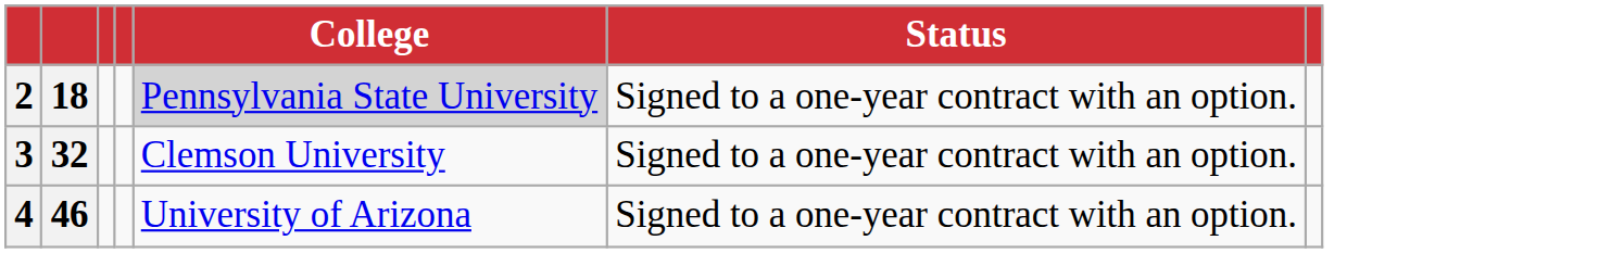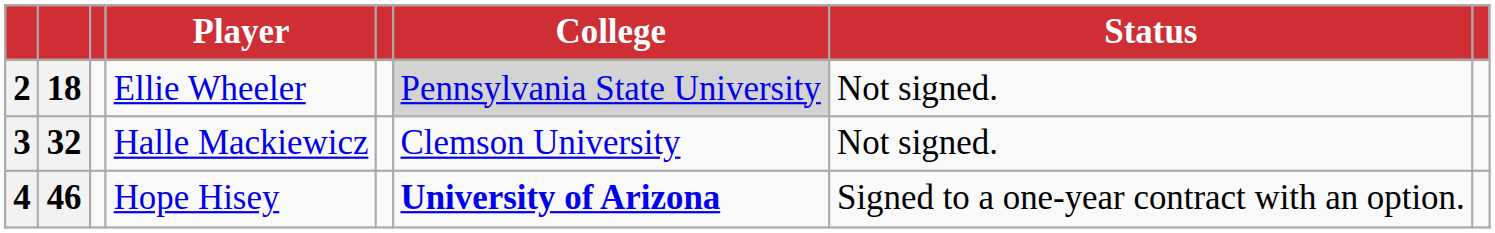 <table class="wikitable sortable">
 <tr>
 <th style="background:#d02e35; color:#fff;"></th>
 <th style="background:#d02e35; color:#fff;"></th>
 <th style="background:#d02e35; color:#fff;"></th>
+<th style="background:#d02e35; color:#fff;">Player</th>
 <th style="background:#d02e35; color:#fff;"></th>
 <th style="background:#d02e35; color:#fff;">College</th>
 <th style="background:#d02e35; color:#fff;">Status</th>
 <th style="background:#d02e35; color:#fff;"></th>
 </tr>
 <tr>
 <th scope="rowgroup">2</th>
 <th scope="row">18</th>
 <td></td>
+<td><a href='#'>Ellie Wheeler</a></td>
 <td></td>
 <td style="background: lightgrey;"><a href='#'>Pennsylvania State University</a></td>
-<td>Signed to a one-year contract with an option.</td>
+<td>Not signed.</td>
 <td></td>
 </tr>
 <tr>
 <th>3</th>
 <th scope="row">32</th>
 <td></td>
+<td><a href='#'>Halle Mackiewicz</a></td>
 <td></td>
 <td><a href='#'>Clemson University</a></td>
-<td>Signed to a one-year contract with an option.</td>
+<td>Not signed.</td>
 <td></td>
 </tr>
 <tr>
 <th>4</th>
 <th scope="row">46</th>
 <td></td>
+<td><a href='#'>Hope Hisey</a></td>
 <td></td>
-<td><a href='#'>University of Arizona</a></td>
+<td><strong><a href='#'>University of Arizona</a></strong></td>
 <td>Signed to a one-year contract with an option.</td>
 <td></td>
 </tr>
 </table>
